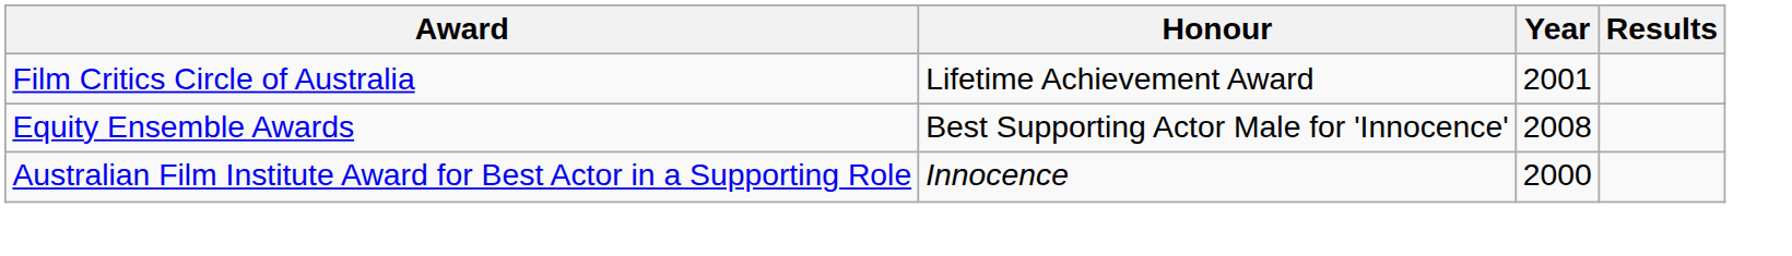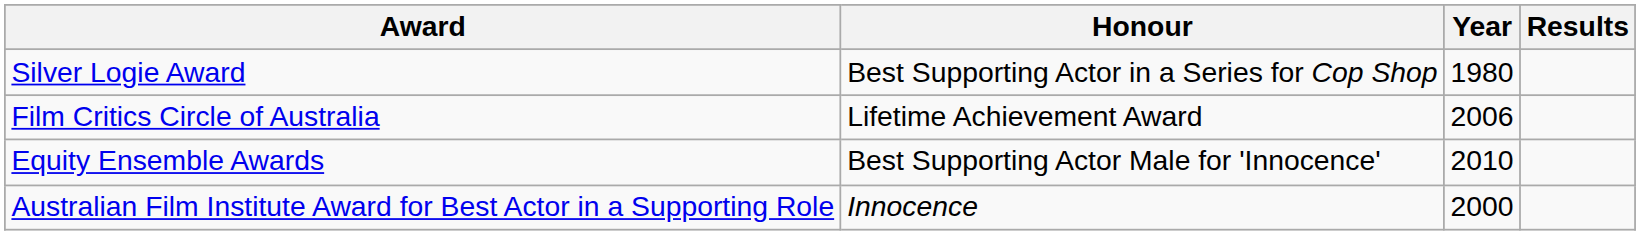 <table class="wikitable">
 <tr>
 <th>Award</th>
 <th>Honour</th>
 <th>Year</th>
 <th>Results</th>
 </tr>
 <tr>
+<td><a href='#'>Silver Logie Award</a></td>
+<td>Best Supporting Actor in a Series for <em>Cop Shop</em></td>
+<td>1980</td>
+<td></td>
+</tr>
+<tr>
 <td><a href='#'>Film Critics Circle of Australia</a></td>
 <td>Lifetime Achievement Award</td>
-<td>2001</td>
+<td>2006</td>
 <td></td>
 </tr>
 <tr>
 <td><a href='#'>Equity Ensemble Awards</a></td>
 <td>Best Supporting Actor Male for 'Innocence'</td>
-<td>2008</td>
+<td>2010</td>
 <td></td>
 </tr>
 <tr>
 <td><a href='#'>Australian Film Institute Award for Best Actor in a Supporting Role</a></td>
 <td><em>Innocence</em></td>
 <td>2000</td>
 <td></td>
 </tr>
 </table>
